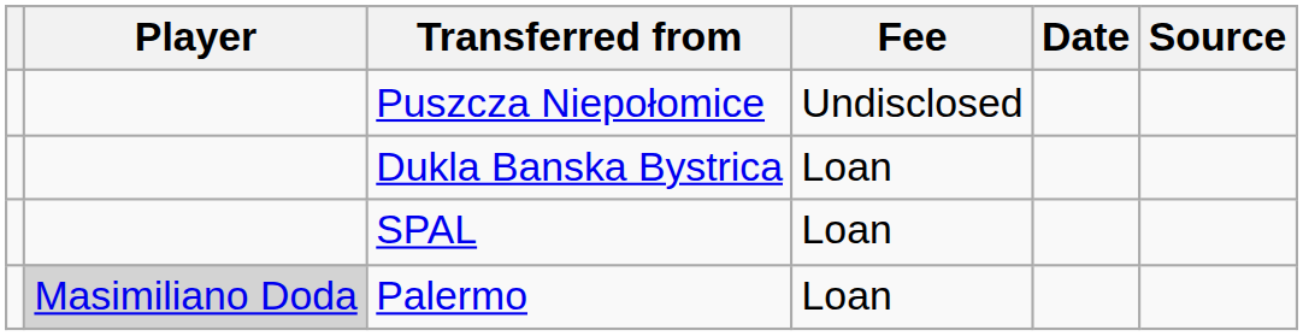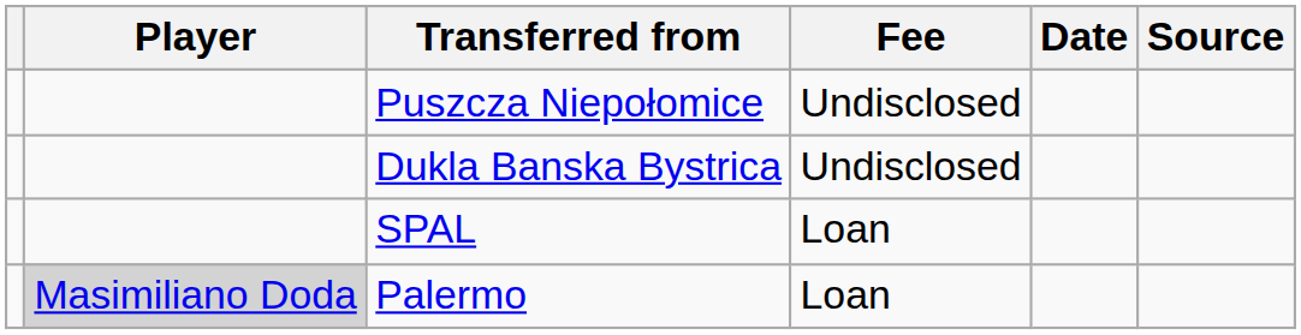 <table class="wikitable plainrowheaders sortable">
 <tr>
 <th></th>
 <th scope="col">Player</th>
 <th>Transferred from</th>
 <th style="width: 80px;">Fee</th>
 <th scope="col">Date</th>
 <th scope="col">Source</th>
 </tr>
 <tr>
 <td align="center"></td>
 <td></td>
 <td> <a href='#'>Puszcza Niepołomice</a></td>
 <td>Undisclosed</td>
 <td></td>
 <td></td>
 </tr>
 <tr>
 <td align="center"></td>
 <td></td>
 <td> <a href='#'>Dukla Banska Bystrica</a></td>
-<td>Loan</td>
+<td>Undisclosed</td>
 <td></td>
 <td></td>
 </tr>
 <tr>
 <td align="center"></td>
 <td></td>
 <td> <a href='#'>SPAL</a></td>
 <td>Loan</td>
 <td></td>
 <td></td>
 </tr>
 <tr>
 <td align="center"></td>
 <td style="background: lightgrey;"> <a href='#'>Masimiliano Doda</a></td>
 <td> <a href='#'>Palermo</a></td>
 <td>Loan</td>
 <td></td>
 <td></td>
 </tr>
 </table>
